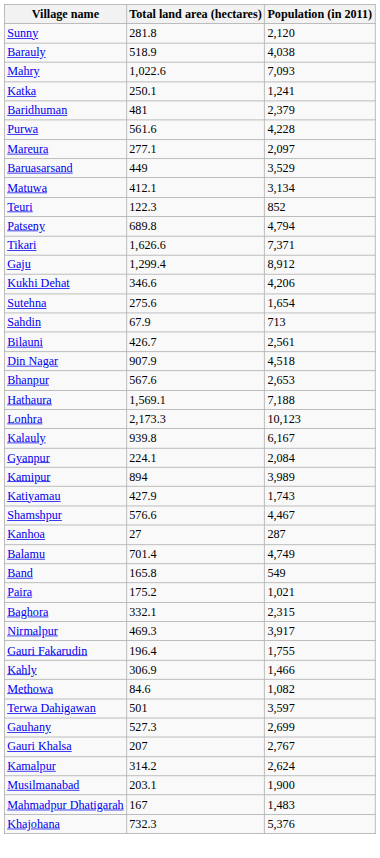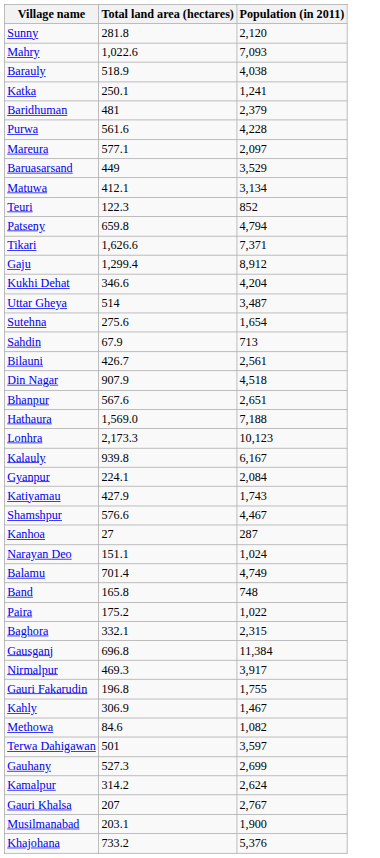 <table class="wikitable sortable">
 <tr>
 <th>Village name</th>
 <th>Total land area (hectares)</th>
 <th>Population (in 2011)</th>
 </tr>
 <tr>
 <td><a href='#'>Sunny</a></td>
 <td>281.8</td>
 <td>2,120</td>
 </tr>
 <tr>
+<td><a href='#'>Mahry</a></td>
+<td>1,022.6</td>
+<td>7,093</td>
+</tr>
+<tr>
 <td><a href='#'>Barauly</a></td>
 <td>518.9</td>
 <td>4,038</td>
-</tr>
-<tr>
-<td><a href='#'>Mahry</a></td>
-<td>1,022.6</td>
-<td>7,093</td>
 </tr>
 <tr>
 <td><a href='#'>Katka</a></td>
 <td>250.1</td>
 <td>1,241</td>
 </tr>
 <tr>
 <td><a href='#'>Baridhuman</a></td>
 <td>481</td>
 <td>2,379</td>
 </tr>
 <tr>
 <td><a href='#'>Purwa</a></td>
 <td>561.6</td>
 <td>4,228</td>
 </tr>
 <tr>
 <td><a href='#'>Mareura</a></td>
-<td>277.1</td>
+<td>577.1</td>
 <td>2,097</td>
 </tr>
 <tr>
 <td><a href='#'>Baruasarsand</a></td>
 <td>449</td>
 <td>3,529</td>
 </tr>
 <tr>
 <td><a href='#'>Matuwa</a></td>
 <td>412.1</td>
 <td>3,134</td>
 </tr>
 <tr>
 <td><a href='#'>Teuri</a></td>
 <td>122.3</td>
 <td>852</td>
 </tr>
 <tr>
 <td><a href='#'>Patseny</a></td>
-<td>689.8</td>
+<td>659.8</td>
 <td>4,794</td>
 </tr>
 <tr>
 <td><a href='#'>Tikari</a></td>
 <td>1,626.6</td>
 <td>7,371</td>
 </tr>
 <tr>
 <td><a href='#'>Gaju</a></td>
 <td>1,299.4</td>
 <td>8,912</td>
 </tr>
 <tr>
 <td><a href='#'>Kukhi Dehat</a></td>
 <td>346.6</td>
-<td>4,206</td>
+<td>4,204</td>
+</tr>
+<tr>
+<td><a href='#'>Uttar Gheya</a></td>
+<td>514</td>
+<td>3,487</td>
 </tr>
 <tr>
 <td><a href='#'>Sutehna</a></td>
 <td>275.6</td>
 <td>1,654</td>
 </tr>
 <tr>
 <td><a href='#'>Sahdin</a></td>
 <td>67.9</td>
 <td>713</td>
 </tr>
 <tr>
 <td><a href='#'>Bilauni</a></td>
 <td>426.7</td>
 <td>2,561</td>
 </tr>
 <tr>
 <td><a href='#'>Din Nagar</a></td>
 <td>907.9</td>
 <td>4,518</td>
 </tr>
 <tr>
 <td><a href='#'>Bhanpur</a></td>
 <td>567.6</td>
-<td>2,653</td>
+<td>2,651</td>
 </tr>
 <tr>
 <td><a href='#'>Hathaura</a></td>
-<td>1,569.1</td>
+<td>1,569.0</td>
 <td>7,188</td>
 </tr>
 <tr>
 <td><a href='#'>Lonhra</a></td>
 <td>2,173.3</td>
 <td>10,123</td>
 </tr>
 <tr>
 <td><a href='#'>Kalauly</a></td>
 <td>939.8</td>
 <td>6,167</td>
 </tr>
 <tr>
 <td><a href='#'>Gyanpur</a></td>
 <td>224.1</td>
 <td>2,084</td>
 </tr>
 <tr>
-<td><a href='#'>Kamipur</a></td>
-<td>894</td>
-<td>3,989</td>
-</tr>
-<tr>
 <td><a href='#'>Katiyamau</a></td>
 <td>427.9</td>
 <td>1,743</td>
 </tr>
 <tr>
 <td><a href='#'>Shamshpur</a></td>
 <td>576.6</td>
 <td>4,467</td>
 </tr>
 <tr>
 <td><a href='#'>Kanhoa</a></td>
 <td>27</td>
 <td>287</td>
 </tr>
 <tr>
+<td><a href='#'>Narayan Deo</a></td>
+<td>151.1</td>
+<td>1,024</td>
+</tr>
+<tr>
 <td><a href='#'>Balamu</a></td>
 <td>701.4</td>
 <td>4,749</td>
 </tr>
 <tr>
 <td><a href='#'>Band</a></td>
 <td>165.8</td>
-<td>549</td>
+<td>748</td>
 </tr>
 <tr>
 <td><a href='#'>Paira</a></td>
 <td>175.2</td>
-<td>1,021</td>
+<td>1,022</td>
 </tr>
 <tr>
 <td><a href='#'>Baghora</a></td>
 <td>332.1</td>
 <td>2,315</td>
+</tr>
+<tr>
+<td><a href='#'>Gausganj</a></td>
+<td>696.8</td>
+<td>11,384</td>
 </tr>
 <tr>
 <td><a href='#'>Nirmalpur</a></td>
 <td>469.3</td>
 <td>3,917</td>
 </tr>
 <tr>
 <td><a href='#'>Gauri Fakarudin</a></td>
-<td>196.4</td>
+<td>196.8</td>
 <td>1,755</td>
 </tr>
 <tr>
 <td><a href='#'>Kahly</a></td>
 <td>306.9</td>
-<td>1,466</td>
+<td>1,467</td>
 </tr>
 <tr>
 <td><a href='#'>Methowa</a></td>
 <td>84.6</td>
 <td>1,082</td>
 </tr>
 <tr>
 <td><a href='#'>Terwa Dahigawan</a></td>
 <td>501</td>
 <td>3,597</td>
 </tr>
 <tr>
 <td><a href='#'>Gauhany</a></td>
 <td>527.3</td>
 <td>2,699</td>
 </tr>
 <tr>
+<td><a href='#'>Kamalpur</a></td>
+<td>314.2</td>
+<td>2,624</td>
+</tr>
+<tr>
 <td><a href='#'>Gauri Khalsa</a></td>
 <td>207</td>
 <td>2,767</td>
-</tr>
-<tr>
-<td><a href='#'>Kamalpur</a></td>
-<td>314.2</td>
-<td>2,624</td>
 </tr>
 <tr>
 <td><a href='#'>Musilmanabad</a></td>
 <td>203.1</td>
 <td>1,900</td>
 </tr>
 <tr>
-<td><a href='#'>Mahmadpur Dhatigarah</a></td>
-<td>167</td>
-<td>1,483</td>
-</tr>
-<tr>
 <td><a href='#'>Khajohana</a></td>
-<td>732.3</td>
+<td>733.2</td>
 <td>5,376</td>
 </tr>
 </table>
